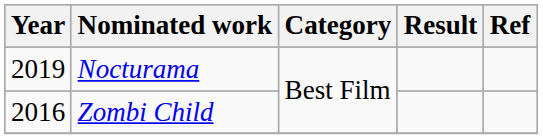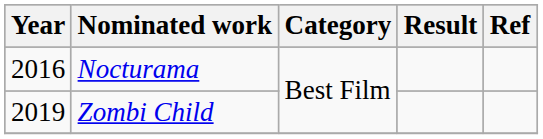 <table class="wikitable sortable">
 <tr>
 <th>Year</th>
 <th>Nominated work</th>
 <th>Category</th>
 <th>Result</th>
 <th>Ref</th>
 </tr>
 <tr>
-<td>2019</td>
+<td>2016</td>
 <td><em><a href='#'>Nocturama</a></em></td>
 <td rowspan=2>Best Film</td>
 <td></td>
 <td></td>
 </tr>
 <tr>
-<td>2016</td>
+<td>2019</td>
 <td><em><a href='#'>Zombi Child</a></em></td>
 <td></td>
 <td></td>
 </tr>
 <tr>
 </tr>
 </table>
